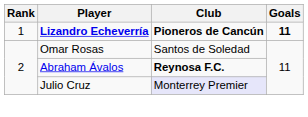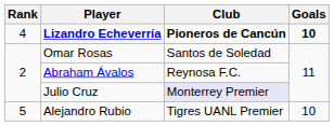 <table class="wikitable">
 <tr>
 <th>Rank</th>
 <th>Player</th>
 <th>Club</th>
 <th>Goals</th>
 </tr>
 <tr>
-<td align=center rowspan=1>1</td>
+<td align=center rowspan=1>4</td>
 <td>  <strong><a href='#'>Lizandro Echeverría</a></strong></td>
 <td><strong>Pioneros de Cancún</strong></td>
-<td align=center rowspan=1><strong>11</strong></td>
+<td align=center rowspan=1><strong>10</strong></td>
 </tr>
 <tr>
 <td align=center rowspan=3>2</td>
 <td> Omar Rosas</td>
 <td>Santos de Soledad</td>
 <td align=center rowspan=3>11</td>
 </tr>
 <tr>
 <td> <a href='#'>Abraham Ávalos</a></td>
-<td><strong>Reynosa F.C.</strong></td>
+<td>Reynosa F.C.</td>
 </tr>
 <tr>
 <td> Julio Cruz</td>
 <td style="background: lavender;">Monterrey Premier</td>
 </tr>
+<tr>
+<td align=center rowspan=1>5</td>
+<td> Alejandro Rubio</td>
+<td>Tigres UANL Premier</td>
+<td align=center rowspan=1>10</td>
+</tr>
 </table>
